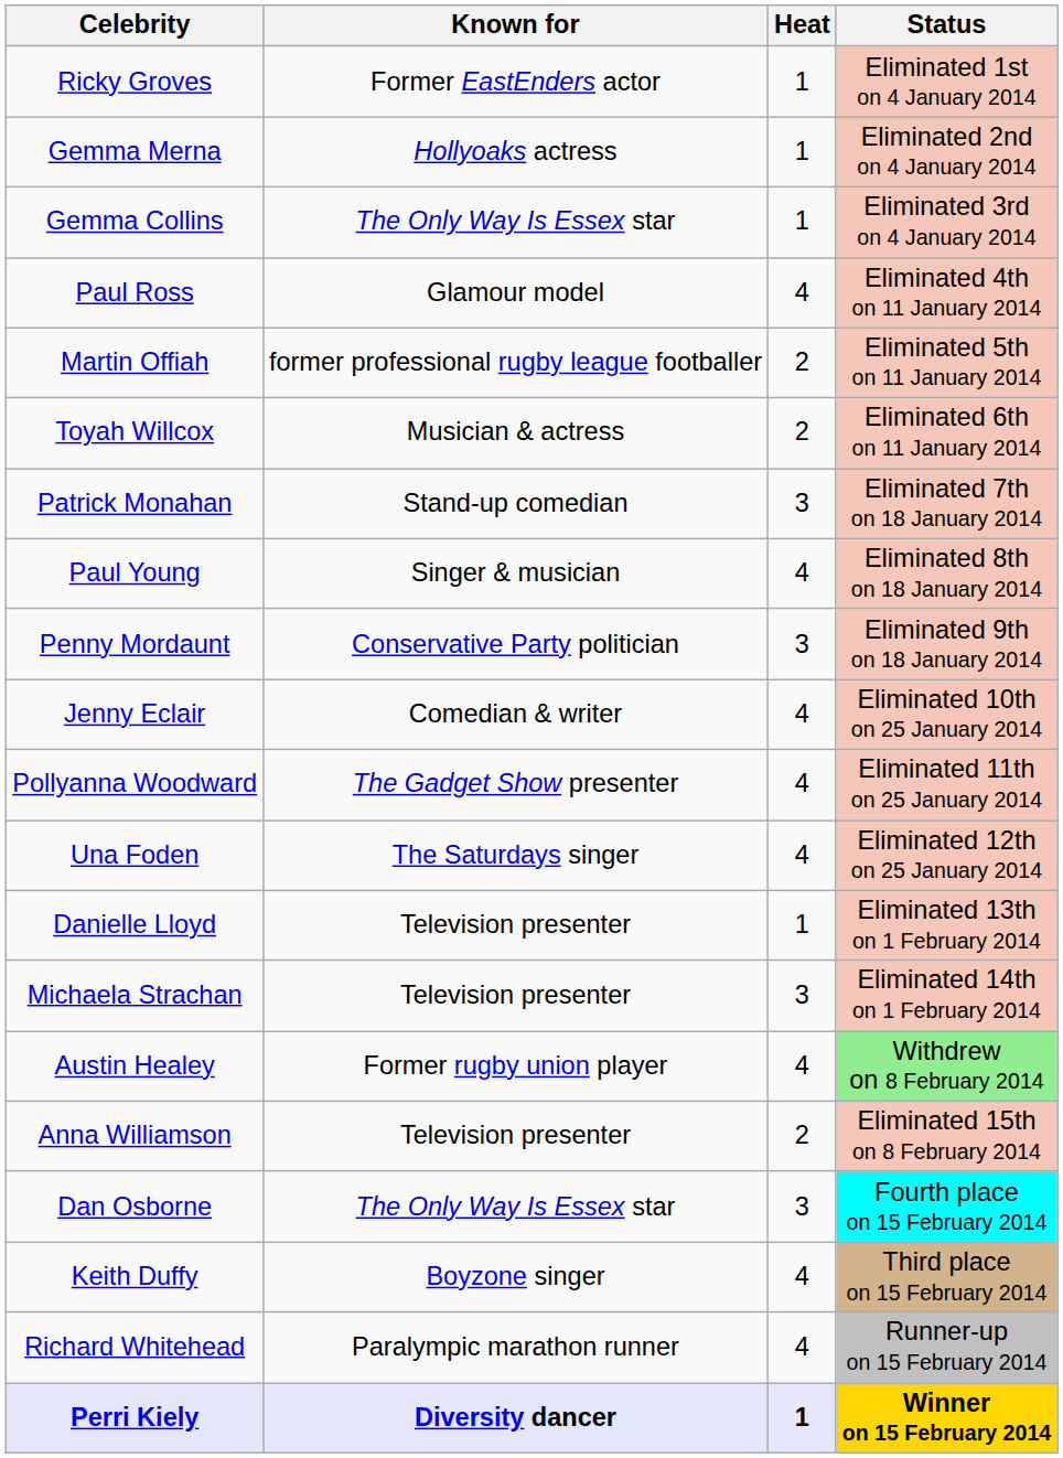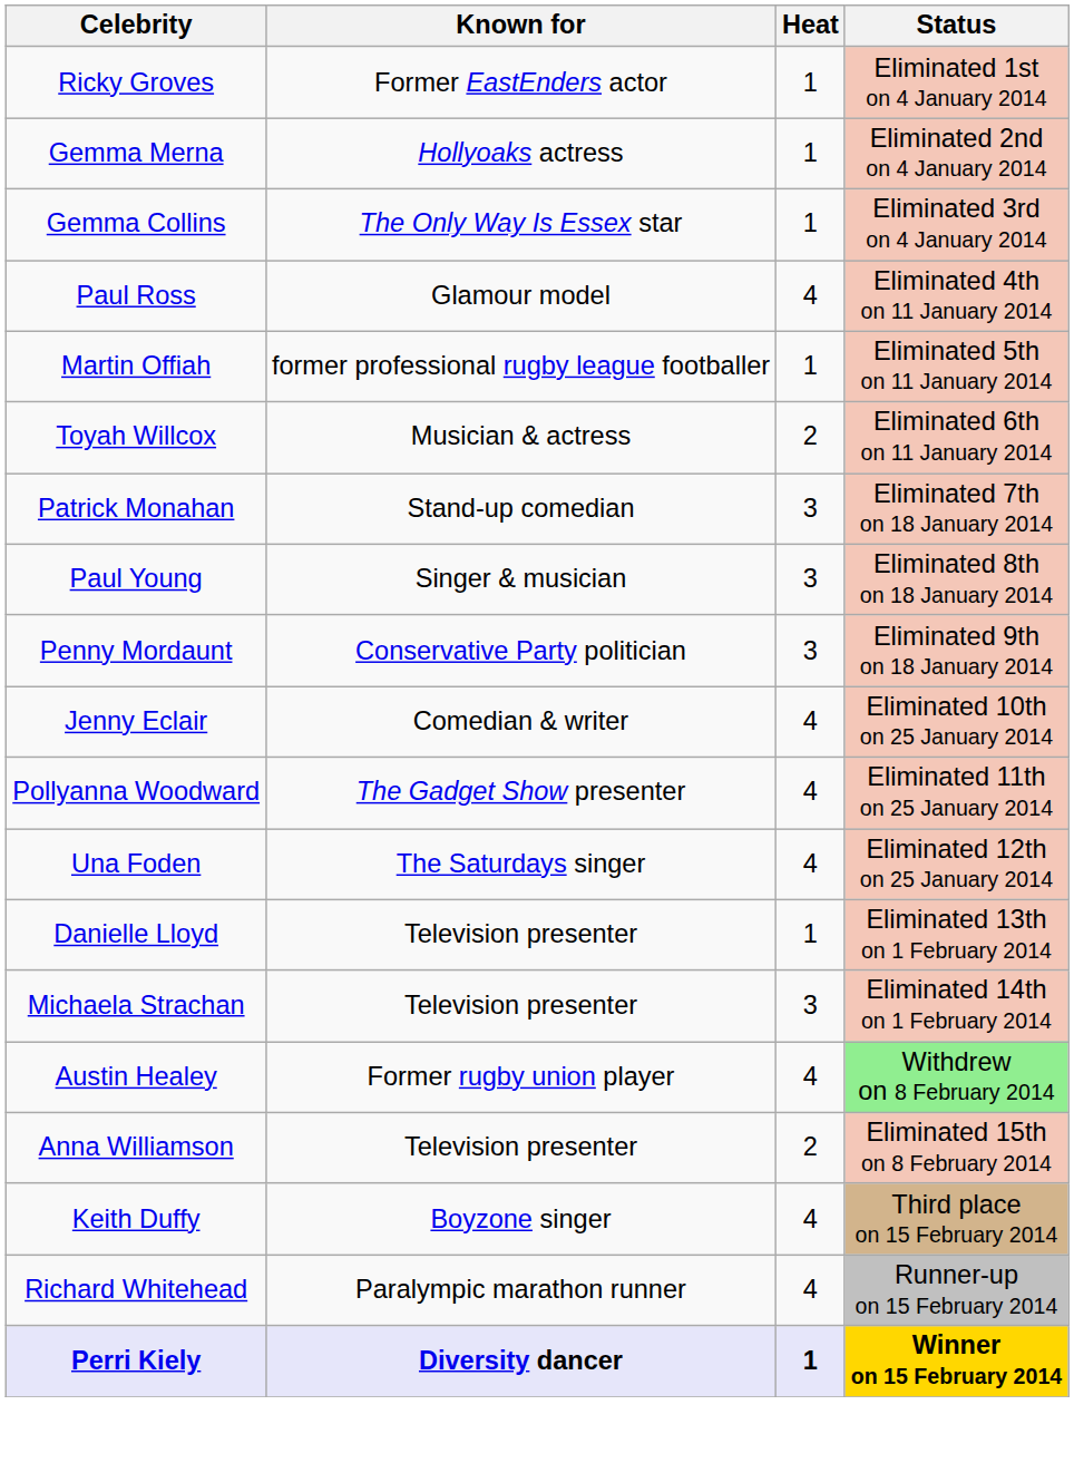 <table class="wikitable" style="margin:auto; text-align:center">
 <tr>
 <th>Celebrity</th>
 <th>Known for</th>
 <th>Heat</th>
 <th>Status</th>
 </tr>
 <tr>
 <td><a href='#'>Ricky Groves</a></td>
 <td>Former <em><a href='#'>EastEnders</a></em> actor</td>
 <td>1</td>
 <td style="background:#f4c7b8;">Eliminated 1st<br><small>on 4 January 2014</small></td>
 </tr>
 <tr>
 <td><a href='#'>Gemma Merna</a></td>
 <td><em><a href='#'>Hollyoaks</a></em> actress</td>
 <td>1</td>
 <td style="background:#f4c7b8;">Eliminated 2nd<br><small>on 4 January 2014</small></td>
 </tr>
 <tr>
 <td><a href='#'>Gemma Collins</a></td>
 <td><em><a href='#'>The Only Way Is Essex</a></em> star</td>
 <td>1</td>
 <td style="background:#f4c7b8;">Eliminated 3rd<br><small>on 4 January 2014</small></td>
 </tr>
 <tr>
 <td><a href='#'>Paul Ross</a></td>
 <td>Glamour model</td>
 <td>4</td>
 <td style="background:#f4c7b8;">Eliminated 4th<br><small>on 11 January 2014</small></td>
 </tr>
 <tr>
 <td><a href='#'>Martin Offiah</a></td>
 <td>former professional <a href='#'>rugby league</a> footballer</td>
-<td>2</td>
+<td>1</td>
 <td style="background:#f4c7b8;">Eliminated 5th<br><small>on 11 January 2014</small></td>
 </tr>
 <tr>
 <td><a href='#'>Toyah Willcox</a></td>
 <td>Musician & actress</td>
 <td>2</td>
 <td style="background:#f4c7b8;">Eliminated 6th<br><small>on 11 January 2014</small></td>
 </tr>
 <tr>
 <td><a href='#'>Patrick Monahan</a></td>
 <td>Stand-up comedian</td>
 <td>3</td>
 <td style="background:#f4c7b8;">Eliminated 7th<br><small>on 18 January 2014</small></td>
 </tr>
 <tr>
 <td><a href='#'>Paul Young</a></td>
 <td>Singer & musician</td>
-<td>4</td>
+<td>3</td>
 <td style="background:#f4c7b8;">Eliminated 8th<br><small>on 18 January 2014</small></td>
 </tr>
 <tr>
 <td><a href='#'>Penny Mordaunt</a></td>
 <td><a href='#'>Conservative Party</a> politician</td>
 <td>3</td>
 <td style="background:#f4c7b8;">Eliminated 9th<br><small>on 18 January 2014</small></td>
 </tr>
 <tr>
 <td><a href='#'>Jenny Eclair</a></td>
 <td>Comedian & writer</td>
 <td>4</td>
 <td style="background:#f4c7b8;">Eliminated 10th<br><small>on 25 January 2014</small></td>
 </tr>
 <tr>
 <td><a href='#'>Pollyanna Woodward</a></td>
 <td><em><a href='#'>The Gadget Show</a></em> presenter</td>
 <td>4</td>
 <td style="background:#f4c7b8;">Eliminated 11th<br><small>on 25 January 2014</small></td>
 </tr>
 <tr>
 <td><a href='#'>Una Foden</a></td>
 <td><a href='#'>The Saturdays</a> singer</td>
 <td>4</td>
 <td style="background:#f4c7b8;">Eliminated 12th<br><small>on 25 January 2014</small></td>
 </tr>
 <tr>
 <td><a href='#'>Danielle Lloyd</a></td>
 <td>Television presenter</td>
 <td>1</td>
 <td style="background:#f4c7b8;">Eliminated 13th<br><small>on 1 February 2014</small></td>
 </tr>
 <tr>
 <td><a href='#'>Michaela Strachan</a></td>
 <td>Television presenter</td>
 <td>3</td>
 <td style="background:#f4c7b8;">Eliminated 14th<br><small>on 1 February 2014</small></td>
 </tr>
 <tr>
 <td><a href='#'>Austin Healey</a></td>
 <td>Former <a href='#'>rugby union</a> player</td>
 <td>4</td>
 <td style=background:lightgreen>Withdrew<br> on <small>8 February 2014</small></td>
 </tr>
 <tr>
 <td><a href='#'>Anna Williamson</a></td>
 <td>Television presenter</td>
 <td>2</td>
 <td style=background:#f4c7b8>Eliminated 15th<br><small>on 8 February 2014</small></td>
 </tr>
 <tr>
-<td><a href='#'>Dan Osborne</a></td>
-<td><em><a href='#'>The Only Way Is Essex</a></em> star</td>
-<td>3</td>
-<td style=background:cyan>Fourth place<br><small>on 15 February 2014</small></td>
-</tr>
-<tr>
 <td><a href='#'>Keith Duffy</a></td>
 <td><a href='#'>Boyzone</a> singer</td>
 <td>4</td>
 <td style=background:tan;>Third place<br><small>on 15 February 2014</small></td>
 </tr>
 <tr>
 <td><a href='#'>Richard Whitehead</a></td>
 <td>Paralympic marathon runner</td>
 <td>4</td>
 <td style=background:silver;>Runner-up<br><small>on 15 February 2014</small></td>
 </tr>
 <tr>
 <td style="background:lavender;"><strong><a href='#'>Perri Kiely</a></strong></td>
 <td style="background:lavender;"><strong><a href='#'>Diversity</a> dancer</strong></td>
 <td style="background:lavender;"><strong> 1</strong></td>
 <td style=background:gold><strong>Winner</strong><br><small><strong>on 15 February 2014</strong></small></td>
 </tr>
 <tr>
 </tr>
 </table>
